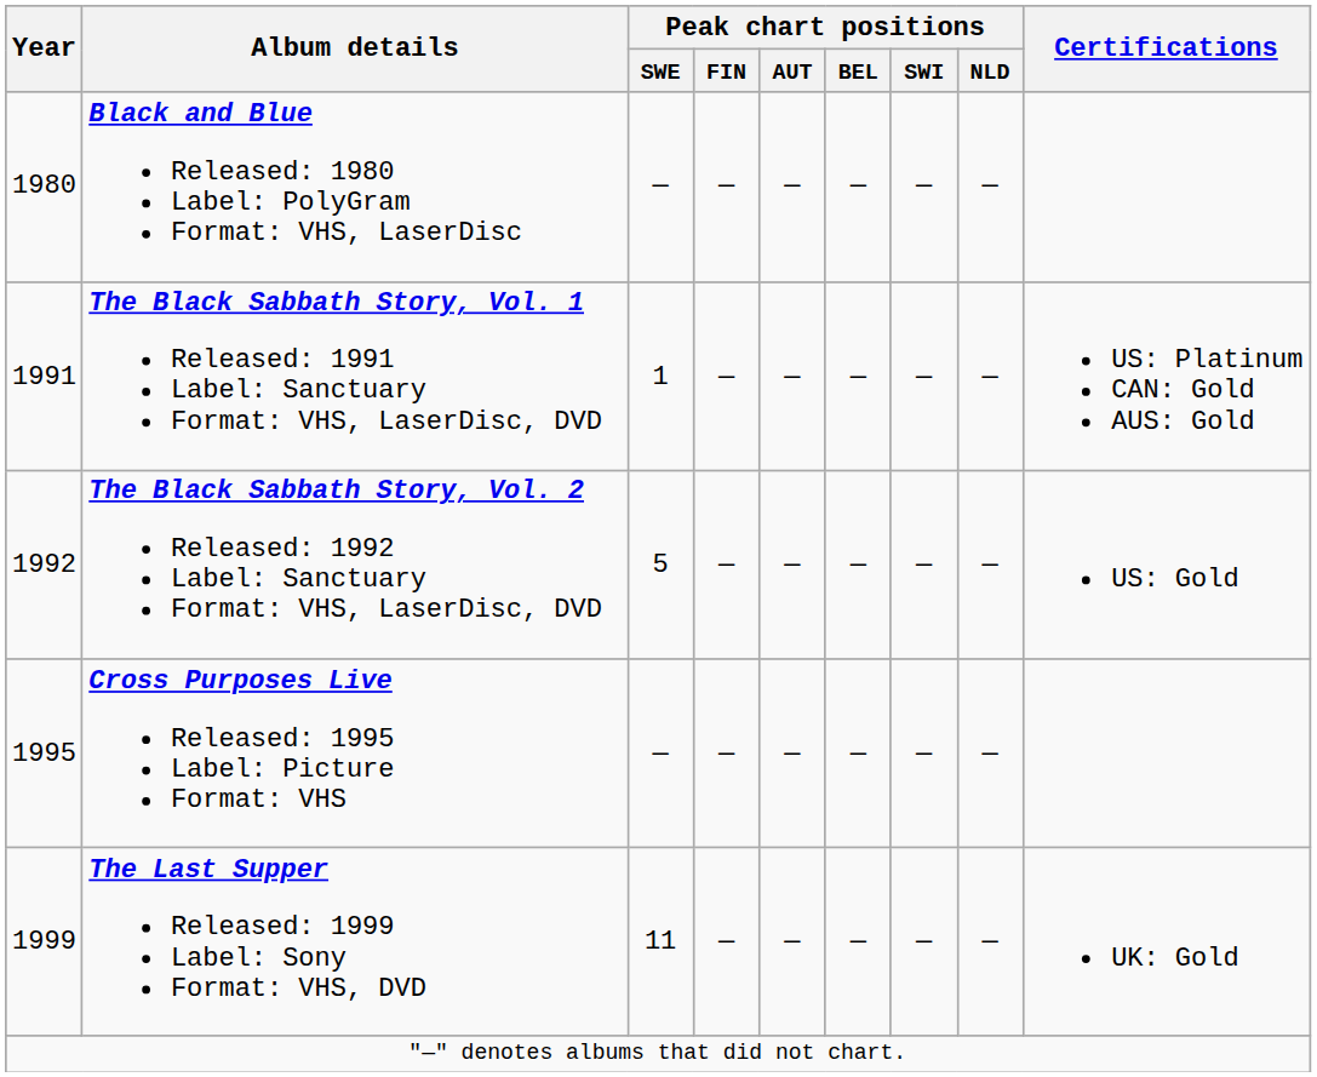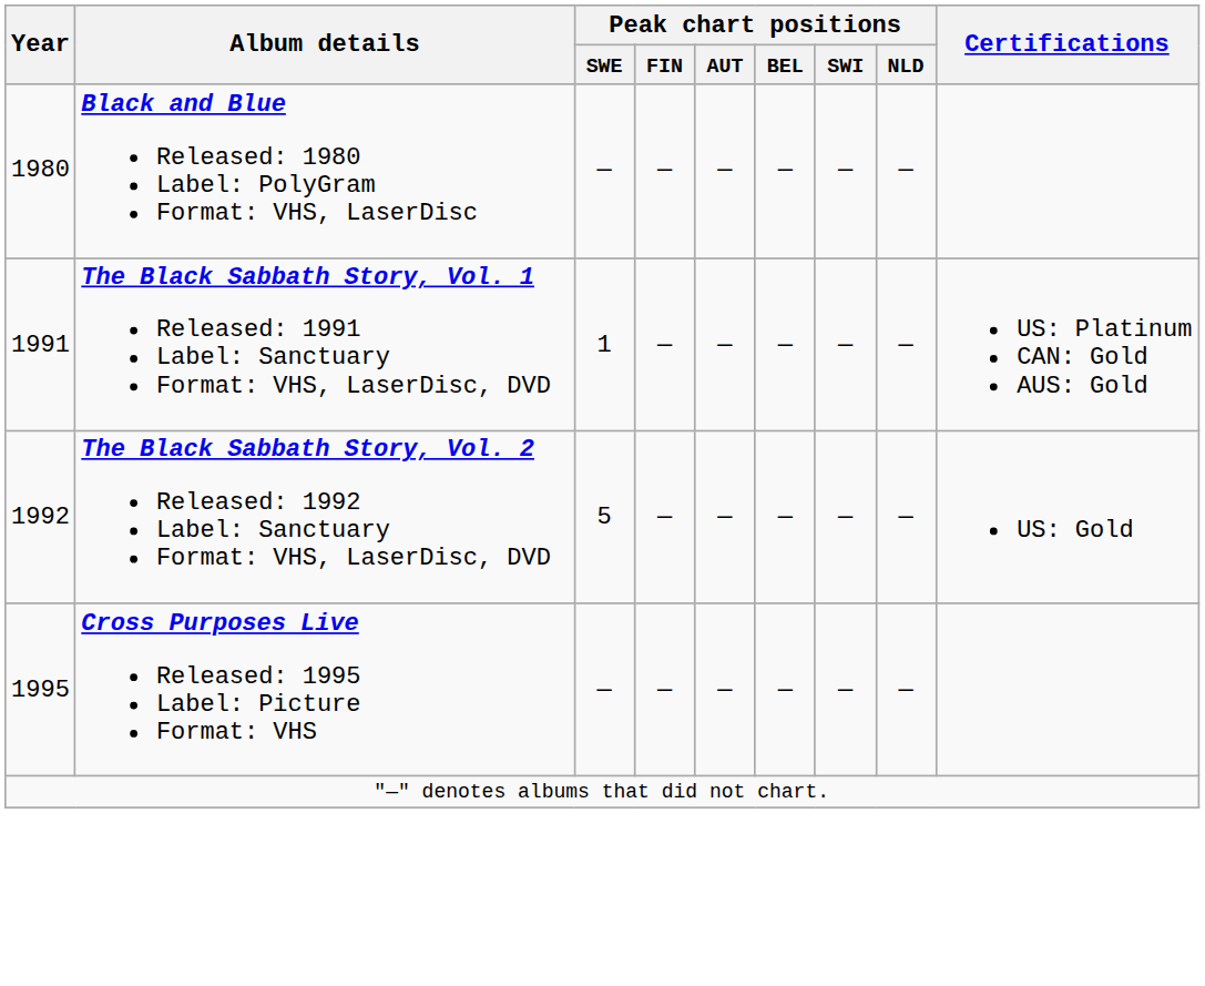 <table class="wikitable">
 <tr>
 <th rowspan="2">Year</th>
 <th rowspan="2" style="width:20em">Album details</th>
 <th colspan="6">Peak chart positions</th>
 <th rowspan="2"><a href='#'>Certifications</a></th>
 </tr>
 <tr>
 <th style="width:2em"><small>SWE</small><br></th>
 <th style="width:2em"><small>FIN</small><br></th>
 <th style="width:2em"><small>AUT</small><br></th>
 <th style="width:2em"><small>BEL</small><br></th>
 <th style="width:2em"><small>SWI</small><br></th>
 <th style="width:2em"><small>NLD</small><br></th>
 </tr>
 <tr>
 <td>1980</td>
 <td><strong><em><a href='#'>Black and Blue</a></em></strong><br><ul><li>Released: 1980</li><li>Label: PolyGram</li><li>Format: VHS, LaserDisc</li></ul></td>
 <td style="text-align:center;">—</td>
 <td style="text-align:center;">—</td>
 <td style="text-align:center;">—</td>
 <td style="text-align:center;">—</td>
 <td style="text-align:center;">—</td>
 <td style="text-align:center;">—</td>
 <td></td>
 </tr>
 <tr>
 <td>1991</td>
 <td><strong><em><a href='#'>The Black Sabbath Story, Vol. 1</a></em></strong><br><ul><li>Released: 1991</li><li>Label: Sanctuary</li><li>Format: VHS, LaserDisc, DVD</li></ul></td>
 <td style="text-align:center;">1</td>
 <td style="text-align:center;">—</td>
 <td style="text-align:center;">—</td>
 <td style="text-align:center;">—</td>
 <td style="text-align:center;">—</td>
 <td style="text-align:center;">—</td>
 <td><br><ul><li>US: Platinum</li><li>CAN: Gold</li><li>AUS: Gold</li></ul></td>
 </tr>
 <tr>
 <td>1992</td>
 <td><strong><em><a href='#'>The Black Sabbath Story, Vol. 2</a></em></strong><br><ul><li>Released: 1992</li><li>Label: Sanctuary</li><li>Format: VHS, LaserDisc, DVD</li></ul></td>
 <td style="text-align:center;">5</td>
 <td style="text-align:center;">—</td>
 <td style="text-align:center;">—</td>
 <td style="text-align:center;">—</td>
 <td style="text-align:center;">—</td>
 <td style="text-align:center;">—</td>
 <td><br><ul><li>US: Gold</li></ul></td>
 </tr>
 <tr>
 <td>1995</td>
 <td><strong><em><a href='#'>Cross Purposes Live</a></em></strong><br><ul><li>Released: 1995</li><li>Label: Picture</li><li>Format: VHS</li></ul></td>
 <td style="text-align:center;">—</td>
 <td style="text-align:center;">—</td>
 <td style="text-align:center;">—</td>
 <td style="text-align:center;">—</td>
 <td style="text-align:center;">—</td>
 <td style="text-align:center;">—</td>
 <td></td>
 </tr>
 <tr>
-<td>1999</td>
-<td><strong><em><a href='#'>The Last Supper</a></em></strong><br><ul><li>Released: 1999</li><li>Label: Sony</li><li>Format: VHS, DVD</li></ul></td>
-<td style="text-align:center;">11</td>
-<td style="text-align:center;">—</td>
-<td style="text-align:center;">—</td>
-<td style="text-align:center;">—</td>
-<td style="text-align:center;">—</td>
-<td style="text-align:center;">—</td>
-<td><br><ul><li>UK: Gold</li></ul></td>
-</tr>
-<tr>
 <td colspan="9" style="text-align:center; font-size:8pt;">"—" denotes albums that did not chart.</td>
 </tr>
 </table>
